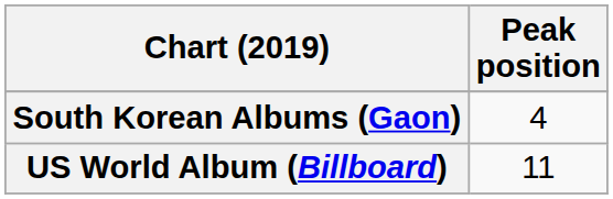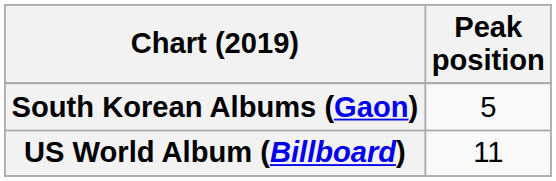 <table class="wikitable sortable plainrowheaders" style="text-align:center">
 <tr>
 <th scope="col">Chart (2019)</th>
 <th scope="col">Peak<br>position</th>
 </tr>
 <tr>
 </tr>
 <tr>
 <th scope="row">South Korean Albums (<a href='#'>Gaon</a>)</th>
-<td>4</td>
+<td>5</td>
 </tr>
 <tr>
 <th scope="row">US World Album (<a href='#'><em>Billboard</em></a>)</th>
 <td>11</td>
 </tr>
 </table>
